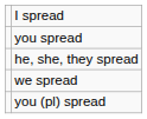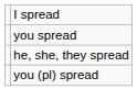 <table class=wikitable>
 <tr>
 <td></td>
 <td>I spread</td>
 </tr>
 <tr>
 <td></td>
 <td>you spread</td>
 </tr>
 <tr>
 <td></td>
 <td>he, she, they spread</td>
 </tr>
 <tr>
 <td></td>
-<td>we spread</td>
-</tr>
-<tr>
-<td></td>
 <td>you (pl) spread</td>
 </tr>
 </table>
